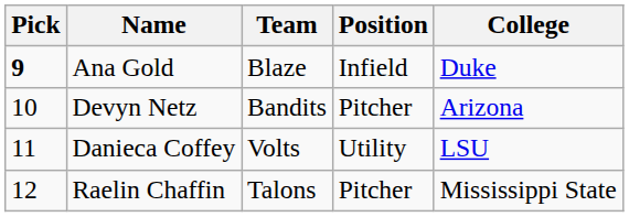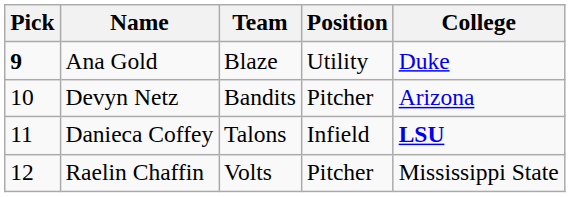 <table class="wikitable plainrowheaders">
 <tr>
 <th scope="col">Pick</th>
 <th scope="col">Name</th>
 <th scope="col">Team</th>
 <th scope="col">Position</th>
 <th scope="col">College</th>
 </tr>
 <tr>
 <td><strong>9</strong></td>
 <td>Ana Gold</td>
 <td>Blaze</td>
-<td>Infield</td>
+<td>Utility</td>
 <td><a href='#'>Duke</a></td>
 </tr>
 <tr>
 <td>10</td>
 <td>Devyn Netz</td>
 <td>Bandits</td>
 <td>Pitcher</td>
 <td><a href='#'>Arizona</a></td>
 </tr>
 <tr>
 <td>11</td>
 <td>Danieca Coffey</td>
-<td>Volts</td>
-<td>Utility</td>
-<td><a href='#'>LSU</a></td>
+<td>Talons</td>
+<td>Infield</td>
+<td><strong><a href='#'>LSU</a></strong></td>
 </tr>
 <tr>
 <td>12</td>
 <td>Raelin Chaffin</td>
-<td>Talons</td>
+<td>Volts</td>
 <td>Pitcher</td>
 <td>Mississippi State</td>
 </tr>
 </table>
